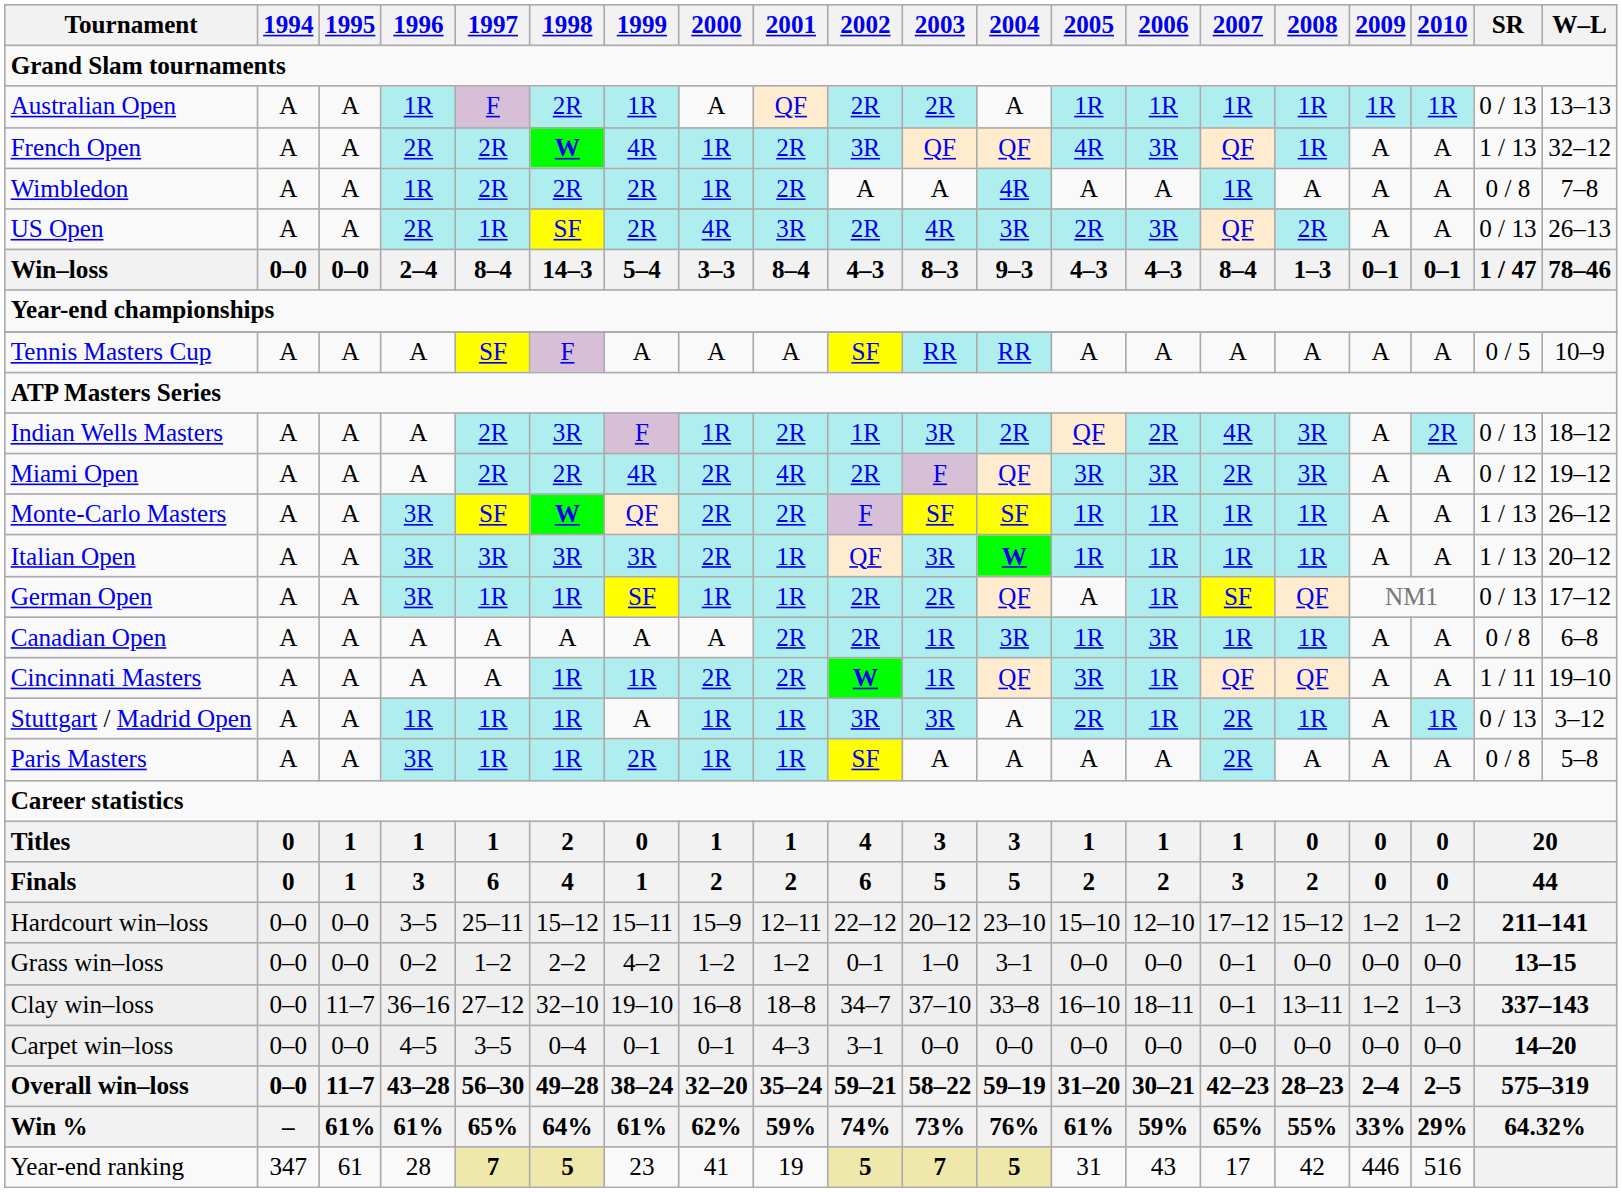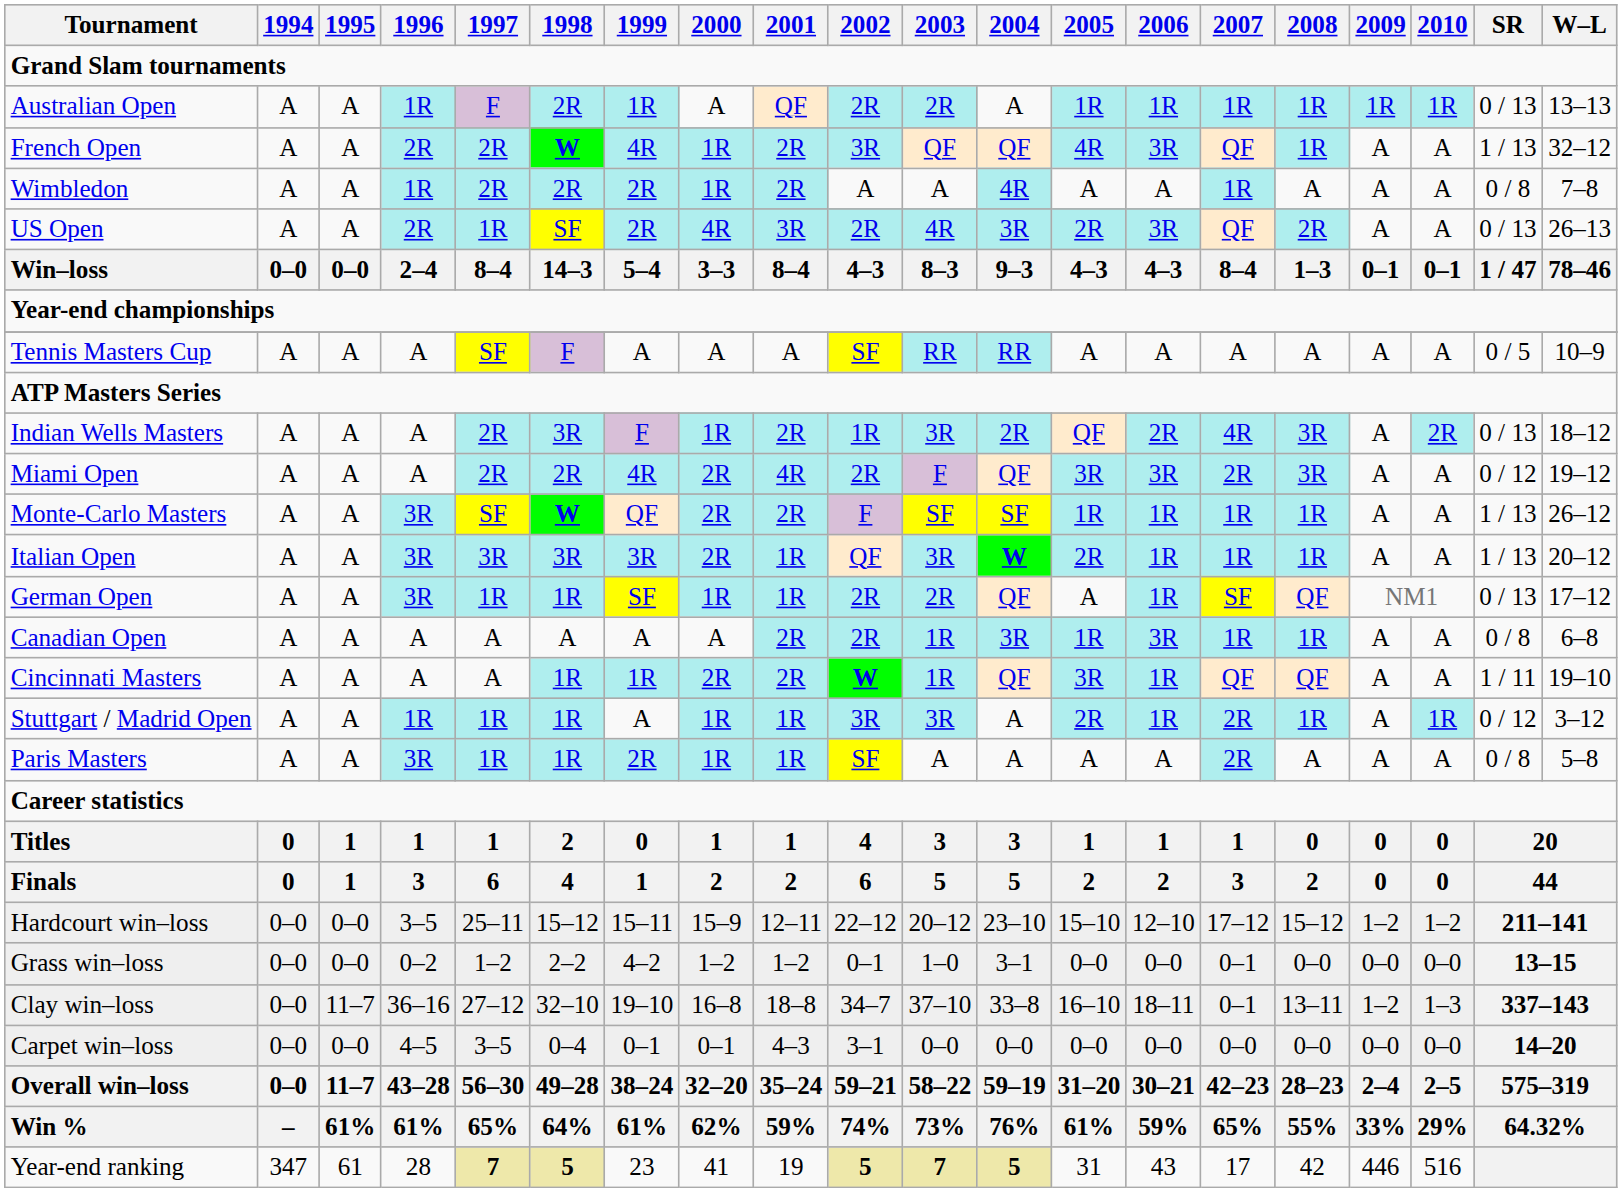 <table class=wikitable style=text-align:center;font-size:97%>
 <tr>
 <th>Tournament</th>
 <th><a href='#'>1994</a></th>
 <th><a href='#'>1995</a></th>
 <th><a href='#'>1996</a></th>
 <th><a href='#'>1997</a></th>
 <th><a href='#'>1998</a></th>
 <th><a href='#'>1999</a></th>
 <th><a href='#'>2000</a></th>
 <th><a href='#'>2001</a></th>
 <th><a href='#'>2002</a></th>
 <th><a href='#'>2003</a></th>
 <th><a href='#'>2004</a></th>
 <th><a href='#'>2005</a></th>
 <th><a href='#'>2006</a></th>
 <th><a href='#'>2007</a></th>
 <th><a href='#'>2008</a></th>
 <th><a href='#'>2009</a></th>
 <th><a href='#'>2010</a></th>
 <th>SR</th>
 <th>W–L</th>
 </tr>
 <tr>
 <td colspan=20 align=left><strong>Grand Slam tournaments</strong></td>
 </tr>
 <tr>
 <td align=left><a href='#'>Australian Open</a></td>
 <td>A</td>
 <td>A</td>
 <td bgcolor=afeeee><a href='#'>1R</a></td>
 <td bgcolor=D8BFD8><a href='#'>F</a></td>
 <td bgcolor=afeeee><a href='#'>2R</a></td>
 <td bgcolor=afeeee><a href='#'>1R</a></td>
 <td>A</td>
 <td bgcolor=ffebcd><a href='#'>QF</a></td>
 <td bgcolor=afeeee><a href='#'>2R</a></td>
 <td bgcolor=afeeee><a href='#'>2R</a></td>
 <td>A</td>
 <td bgcolor=afeeee><a href='#'>1R</a></td>
 <td bgcolor=afeeee><a href='#'>1R</a></td>
 <td bgcolor=afeeee><a href='#'>1R</a></td>
 <td bgcolor=afeeee><a href='#'>1R</a></td>
 <td bgcolor=afeeee><a href='#'>1R</a></td>
 <td bgcolor=afeeee><a href='#'>1R</a></td>
 <td>0 / 13</td>
 <td>13–13</td>
 </tr>
 <tr>
 <td align=left><a href='#'>French Open</a></td>
 <td>A</td>
 <td>A</td>
 <td bgcolor=afeeee><a href='#'>2R</a></td>
 <td bgcolor=afeeee><a href='#'>2R</a></td>
 <td bgcolor=lime><strong><a href='#'>W</a></strong></td>
 <td bgcolor=afeeee><a href='#'>4R</a></td>
 <td bgcolor=afeeee><a href='#'>1R</a></td>
 <td bgcolor=afeeee><a href='#'>2R</a></td>
 <td bgcolor=afeeee><a href='#'>3R</a></td>
 <td bgcolor=ffebcd><a href='#'>QF</a></td>
 <td bgcolor=ffebcd><a href='#'>QF</a></td>
 <td bgcolor=afeeee><a href='#'>4R</a></td>
 <td bgcolor=afeeee><a href='#'>3R</a></td>
 <td bgcolor=ffebcd><a href='#'>QF</a></td>
 <td bgcolor=afeeee><a href='#'>1R</a></td>
 <td>A</td>
 <td>A</td>
 <td>1 / 13</td>
 <td>32–12</td>
 </tr>
 <tr>
 <td align=left><a href='#'>Wimbledon</a></td>
 <td>A</td>
 <td>A</td>
 <td bgcolor=afeeee><a href='#'>1R</a></td>
 <td bgcolor=afeeee><a href='#'>2R</a></td>
 <td bgcolor=afeeee><a href='#'>2R</a></td>
 <td bgcolor=afeeee><a href='#'>2R</a></td>
 <td bgcolor=afeeee><a href='#'>1R</a></td>
 <td bgcolor=afeeee><a href='#'>2R</a></td>
 <td>A</td>
 <td>A</td>
 <td bgcolor=afeeee><a href='#'>4R</a></td>
 <td>A</td>
 <td>A</td>
 <td bgcolor=afeeee><a href='#'>1R</a></td>
 <td>A</td>
 <td>A</td>
 <td>A</td>
 <td>0 / 8</td>
 <td>7–8</td>
 </tr>
 <tr>
 <td align=left><a href='#'>US Open</a></td>
 <td>A</td>
 <td>A</td>
 <td bgcolor=afeeee><a href='#'>2R</a></td>
 <td bgcolor=afeeee><a href='#'>1R</a></td>
 <td bgcolor=yellow><a href='#'>SF</a></td>
 <td bgcolor=afeeee><a href='#'>2R</a></td>
 <td bgcolor=afeeee><a href='#'>4R</a></td>
 <td bgcolor=afeeee><a href='#'>3R</a></td>
 <td bgcolor=afeeee><a href='#'>2R</a></td>
 <td bgcolor=afeeee><a href='#'>4R</a></td>
 <td bgcolor=afeeee><a href='#'>3R</a></td>
 <td bgcolor=afeeee><a href='#'>2R</a></td>
 <td bgcolor=afeeee><a href='#'>3R</a></td>
 <td bgcolor=ffebcd><a href='#'>QF</a></td>
 <td bgcolor=afeeee><a href='#'>2R</a></td>
 <td>A</td>
 <td>A</td>
 <td>0 / 13</td>
 <td>26–13</td>
 </tr>
 <tr>
 <th style=text-align:left>Win–loss</th>
 <th>0–0</th>
 <th>0–0</th>
 <th>2–4</th>
 <th>8–4</th>
 <th>14–3</th>
 <th>5–4</th>
 <th>3–3</th>
 <th>8–4</th>
 <th>4–3</th>
 <th>8–3</th>
 <th>9–3</th>
 <th>4–3</th>
 <th>4–3</th>
 <th>8–4</th>
 <th>1–3</th>
 <th>0–1</th>
 <th>0–1</th>
 <th>1 / 47</th>
 <th>78–46</th>
 </tr>
 <tr>
 <td colspan=20 align=left><strong>Year-end championships</strong></td>
 </tr>
 <tr>
 </tr>
 <tr>
 <td align=left><a href='#'>Tennis Masters Cup</a></td>
 <td>A</td>
 <td>A</td>
 <td>A</td>
 <td bgcolor=yellow><a href='#'>SF</a></td>
 <td bgcolor=D8BFD8><a href='#'>F</a></td>
 <td>A</td>
 <td>A</td>
 <td>A</td>
 <td bgcolor=yellow><a href='#'>SF</a></td>
 <td bgcolor=afeeee><a href='#'>RR</a></td>
 <td bgcolor=afeeee><a href='#'>RR</a></td>
 <td>A</td>
 <td>A</td>
 <td>A</td>
 <td>A</td>
 <td>A</td>
 <td>A</td>
 <td>0 / 5</td>
 <td>10–9</td>
 </tr>
 <tr>
 <td colspan=20 align=left><strong>ATP Masters Series</strong></td>
 </tr>
 <tr>
 <td align=left><a href='#'>Indian Wells Masters</a></td>
 <td>A</td>
 <td>A</td>
 <td>A</td>
 <td bgcolor=afeeee><a href='#'>2R</a></td>
 <td bgcolor=afeeee><a href='#'>3R</a></td>
 <td bgcolor=D8BFD8><a href='#'>F</a></td>
 <td bgcolor=afeeee><a href='#'>1R</a></td>
 <td bgcolor=afeeee><a href='#'>2R</a></td>
 <td bgcolor=afeeee><a href='#'>1R</a></td>
 <td bgcolor=afeeee><a href='#'>3R</a></td>
 <td bgcolor=afeeee><a href='#'>2R</a></td>
 <td bgcolor=ffebcd><a href='#'>QF</a></td>
 <td bgcolor=afeeee><a href='#'>2R</a></td>
 <td bgcolor=afeeee><a href='#'>4R</a></td>
 <td bgcolor=afeeee><a href='#'>3R</a></td>
 <td>A</td>
 <td bgcolor=afeeee><a href='#'>2R</a></td>
 <td>0 / 13</td>
 <td>18–12</td>
 </tr>
 <tr>
 <td align=left><a href='#'>Miami Open</a></td>
 <td>A</td>
 <td>A</td>
 <td>A</td>
 <td bgcolor=afeeee><a href='#'>2R</a></td>
 <td bgcolor=afeeee><a href='#'>2R</a></td>
 <td bgcolor=afeeee><a href='#'>4R</a></td>
 <td bgcolor=afeeee><a href='#'>2R</a></td>
 <td bgcolor=afeeee><a href='#'>4R</a></td>
 <td bgcolor=afeeee><a href='#'>2R</a></td>
 <td bgcolor=D8BFD8><a href='#'>F</a></td>
 <td bgcolor=ffebcd><a href='#'>QF</a></td>
 <td bgcolor=afeeee><a href='#'>3R</a></td>
 <td bgcolor=afeeee><a href='#'>3R</a></td>
 <td bgcolor=afeeee><a href='#'>2R</a></td>
 <td bgcolor=afeeee><a href='#'>3R</a></td>
 <td>A</td>
 <td>A</td>
 <td>0 / 12</td>
 <td>19–12</td>
 </tr>
 <tr>
 <td align=left><a href='#'>Monte-Carlo Masters</a></td>
 <td>A</td>
 <td>A</td>
 <td bgcolor=afeeee><a href='#'>3R</a></td>
 <td bgcolor=yellow><a href='#'>SF</a></td>
 <td bgcolor=lime><strong><a href='#'>W</a></strong></td>
 <td bgcolor=ffebcd><a href='#'>QF</a></td>
 <td bgcolor=afeeee><a href='#'>2R</a></td>
 <td bgcolor=afeeee><a href='#'>2R</a></td>
 <td bgcolor=D8BFD8><a href='#'>F</a></td>
 <td bgcolor=yellow><a href='#'>SF</a></td>
 <td bgcolor=yellow><a href='#'>SF</a></td>
 <td bgcolor=afeeee><a href='#'>1R</a></td>
 <td bgcolor=afeeee><a href='#'>1R</a></td>
 <td bgcolor=afeeee><a href='#'>1R</a></td>
 <td bgcolor=afeeee><a href='#'>1R</a></td>
 <td>A</td>
 <td>A</td>
 <td>1 / 13</td>
 <td>26–12</td>
 </tr>
 <tr>
 <td align=left><a href='#'>Italian Open</a></td>
 <td>A</td>
 <td>A</td>
 <td bgcolor=afeeee><a href='#'>3R</a></td>
 <td bgcolor=afeeee><a href='#'>3R</a></td>
 <td bgcolor=afeeee><a href='#'>3R</a></td>
 <td bgcolor=afeeee><a href='#'>3R</a></td>
 <td bgcolor=afeeee><a href='#'>2R</a></td>
 <td bgcolor=afeeee><a href='#'>1R</a></td>
 <td bgcolor=ffebcd><a href='#'>QF</a></td>
 <td bgcolor=afeeee><a href='#'>3R</a></td>
 <td bgcolor=lime><strong><a href='#'>W</a></strong></td>
-<td bgcolor=afeeee><a href='#'>1R</a></td>
+<td bgcolor=afeeee><a href='#'>2R</a></td>
 <td bgcolor=afeeee><a href='#'>1R</a></td>
 <td bgcolor=afeeee><a href='#'>1R</a></td>
 <td bgcolor=afeeee><a href='#'>1R</a></td>
 <td>A</td>
 <td>A</td>
 <td>1 / 13</td>
 <td>20–12</td>
 </tr>
 <tr>
 <td align=left><a href='#'>German Open</a></td>
 <td>A</td>
 <td>A</td>
 <td bgcolor=afeeee><a href='#'>3R</a></td>
 <td bgcolor=afeeee><a href='#'>1R</a></td>
 <td bgcolor=afeeee><a href='#'>1R</a></td>
 <td bgcolor=yellow><a href='#'>SF</a></td>
 <td bgcolor=afeeee><a href='#'>1R</a></td>
 <td bgcolor=afeeee><a href='#'>1R</a></td>
 <td bgcolor=afeeee><a href='#'>2R</a></td>
 <td bgcolor=afeeee><a href='#'>2R</a></td>
 <td bgcolor=ffebcd><a href='#'>QF</a></td>
 <td>A</td>
 <td bgcolor=afeeee><a href='#'>1R</a></td>
 <td bgcolor=yellow><a href='#'>SF</a></td>
 <td bgcolor=ffebcd><a href='#'>QF</a></td>
 <td colspan=2 style=color:#767676>NM1</td>
 <td>0 / 13</td>
 <td>17–12</td>
 </tr>
 <tr>
 <td align=left><a href='#'>Canadian Open</a></td>
 <td>A</td>
 <td>A</td>
 <td>A</td>
 <td>A</td>
 <td>A</td>
 <td>A</td>
 <td>A</td>
 <td bgcolor=afeeee><a href='#'>2R</a></td>
 <td bgcolor=afeeee><a href='#'>2R</a></td>
 <td bgcolor=afeeee><a href='#'>1R</a></td>
 <td bgcolor=afeeee><a href='#'>3R</a></td>
 <td bgcolor=afeeee><a href='#'>1R</a></td>
 <td bgcolor=afeeee><a href='#'>3R</a></td>
 <td bgcolor=afeeee><a href='#'>1R</a></td>
 <td bgcolor=afeeee><a href='#'>1R</a></td>
 <td>A</td>
 <td>A</td>
 <td>0 / 8</td>
 <td>6–8</td>
 </tr>
 <tr>
 <td align=left><a href='#'>Cincinnati Masters</a></td>
 <td>A</td>
 <td>A</td>
 <td>A</td>
 <td>A</td>
 <td bgcolor=afeeee><a href='#'>1R</a></td>
 <td bgcolor=afeeee><a href='#'>1R</a></td>
 <td bgcolor=afeeee><a href='#'>2R</a></td>
 <td bgcolor=afeeee><a href='#'>2R</a></td>
 <td bgcolor=lime><strong><a href='#'>W</a></strong></td>
 <td bgcolor=afeeee><a href='#'>1R</a></td>
 <td bgcolor=ffebcd><a href='#'>QF</a></td>
 <td bgcolor=afeeee><a href='#'>3R</a></td>
 <td bgcolor=afeeee><a href='#'>1R</a></td>
 <td bgcolor=ffebcd><a href='#'>QF</a></td>
 <td bgcolor=ffebcd><a href='#'>QF</a></td>
 <td>A</td>
 <td>A</td>
 <td>1 / 11</td>
 <td>19–10</td>
 </tr>
 <tr>
 <td align=left><a href='#'>Stuttgart</a> / <a href='#'>Madrid Open</a></td>
 <td>A</td>
 <td>A</td>
 <td bgcolor=afeeee><a href='#'>1R</a></td>
 <td bgcolor=afeeee><a href='#'>1R</a></td>
 <td bgcolor=afeeee><a href='#'>1R</a></td>
 <td>A</td>
 <td bgcolor=afeeee><a href='#'>1R</a></td>
 <td bgcolor=afeeee><a href='#'>1R</a></td>
 <td bgcolor=afeeee><a href='#'>3R</a></td>
 <td bgcolor=afeeee><a href='#'>3R</a></td>
 <td>A</td>
 <td bgcolor=afeeee><a href='#'>2R</a></td>
 <td bgcolor=afeeee><a href='#'>1R</a></td>
 <td bgcolor=afeeee><a href='#'>2R</a></td>
 <td bgcolor=afeeee><a href='#'>1R</a></td>
 <td>A</td>
 <td bgcolor=afeeee><a href='#'>1R</a></td>
-<td>0 / 13</td>
+<td>0 / 12</td>
 <td>3–12</td>
 </tr>
 <tr>
 <td align=left><a href='#'>Paris Masters</a></td>
 <td>A</td>
 <td>A</td>
 <td bgcolor=afeeee><a href='#'>3R</a></td>
 <td bgcolor=afeeee><a href='#'>1R</a></td>
 <td bgcolor=afeeee><a href='#'>1R</a></td>
 <td bgcolor=afeeee><a href='#'>2R</a></td>
 <td bgcolor=afeeee><a href='#'>1R</a></td>
 <td bgcolor=afeeee><a href='#'>1R</a></td>
 <td bgcolor=yellow><a href='#'>SF</a></td>
 <td>A</td>
 <td>A</td>
 <td>A</td>
 <td>A</td>
 <td bgcolor=afeeee><a href='#'>2R</a></td>
 <td>A</td>
 <td>A</td>
 <td>A</td>
 <td>0 / 8</td>
 <td>5–8</td>
 </tr>
 <tr>
 <td colspan=20 align=left><strong>Career statistics</strong></td>
 </tr>
 <tr bgcolor=efefef>
 <th style=text-align:left>Titles</th>
 <th>0</th>
 <th>1</th>
 <th>1</th>
 <th>1</th>
 <th>2</th>
 <th>0</th>
 <th>1</th>
 <th>1</th>
 <th>4</th>
 <th>3</th>
 <th>3</th>
 <th>1</th>
 <th>1</th>
 <th>1</th>
 <th>0</th>
 <th>0</th>
 <th>0</th>
 <th colspan=2>20</th>
 </tr>
 <tr>
 <th style=text-align:left>Finals</th>
 <th>0</th>
 <th>1</th>
 <th>3</th>
 <th>6</th>
 <th>4</th>
 <th>1</th>
 <th>2</th>
 <th>2</th>
 <th>6</th>
 <th>5</th>
 <th>5</th>
 <th>2</th>
 <th>2</th>
 <th>3</th>
 <th>2</th>
 <th>0</th>
 <th>0</th>
 <th colspan=2>44</th>
 </tr>
 <tr bgcolor=efefef>
 <td align=left>Hardcourt win–loss</td>
 <td>0–0</td>
 <td>0–0</td>
 <td>3–5</td>
 <td>25–11</td>
 <td>15–12</td>
 <td>15–11</td>
 <td>15–9</td>
 <td>12–11</td>
 <td>22–12</td>
 <td>20–12</td>
 <td>23–10</td>
 <td>15–10</td>
 <td>12–10</td>
 <td>17–12</td>
 <td>15–12</td>
 <td>1–2</td>
 <td>1–2</td>
 <th colspan=2>211–141</th>
 </tr>
 <tr bgcolor=efefef>
 <td align=left>Grass win–loss</td>
 <td>0–0</td>
 <td>0–0</td>
 <td>0–2</td>
 <td>1–2</td>
 <td>2–2</td>
 <td>4–2</td>
 <td>1–2</td>
 <td>1–2</td>
 <td>0–1</td>
 <td>1–0</td>
 <td>3–1</td>
 <td>0–0</td>
 <td>0–0</td>
 <td>0–1</td>
 <td>0–0</td>
 <td>0–0</td>
 <td>0–0</td>
 <th colspan=2>13–15</th>
 </tr>
 <tr bgcolor=efefef>
 <td align=left>Clay win–loss</td>
 <td>0–0</td>
 <td>11–7</td>
 <td>36–16</td>
 <td>27–12</td>
 <td>32–10</td>
 <td>19–10</td>
 <td>16–8</td>
 <td>18–8</td>
 <td>34–7</td>
 <td>37–10</td>
 <td>33–8</td>
 <td>16–10</td>
 <td>18–11</td>
 <td>0–1</td>
 <td>13–11</td>
 <td>1–2</td>
 <td>1–3</td>
 <th colspan=2>337–143</th>
 </tr>
 <tr bgcolor=efefef>
 <td align=left>Carpet win–loss</td>
 <td>0–0</td>
 <td>0–0</td>
 <td>4–5</td>
 <td>3–5</td>
 <td>0–4</td>
 <td>0–1</td>
 <td>0–1</td>
 <td>4–3</td>
 <td>3–1</td>
 <td>0–0</td>
 <td>0–0</td>
 <td>0–0</td>
 <td>0–0</td>
 <td>0–0</td>
 <td>0–0</td>
 <td>0–0</td>
 <td>0–0</td>
 <th colspan=2>14–20</th>
 </tr>
 <tr>
 <th style=text-align:left>Overall win–loss</th>
 <th>0–0</th>
 <th>11–7</th>
 <th>43–28</th>
 <th>56–30</th>
 <th>49–28</th>
 <th>38–24</th>
 <th>32–20</th>
 <th>35–24</th>
 <th>59–21</th>
 <th>58–22</th>
 <th>59–19</th>
 <th>31–20</th>
 <th>30–21</th>
 <th>42–23</th>
 <th>28–23</th>
 <th>2–4</th>
 <th>2–5</th>
 <th colspan=2>575–319</th>
 </tr>
 <tr>
 <th style=text-align:left>Win %</th>
 <th>–</th>
 <th>61%</th>
 <th>61%</th>
 <th>65%</th>
 <th>64%</th>
 <th>61%</th>
 <th>62%</th>
 <th>59%</th>
 <th>74%</th>
 <th>73%</th>
 <th>76%</th>
 <th>61%</th>
 <th>59%</th>
 <th>65%</th>
 <th>55%</th>
 <th>33%</th>
 <th>29%</th>
 <th colspan=2>64.32%</th>
 </tr>
 <tr>
 <td align=left>Year-end ranking</td>
 <td>347</td>
 <td>61</td>
 <td>28</td>
 <td bgcolor=EEE8AA><strong>7</strong></td>
 <td bgcolor=EEE8AA><strong>5</strong></td>
 <td>23</td>
 <td>41</td>
 <td>19</td>
 <td bgcolor=EEE8AA><strong>5</strong></td>
 <td bgcolor=EEE8AA><strong>7</strong></td>
 <td bgcolor=EEE8AA><strong>5</strong></td>
 <td>31</td>
 <td>43</td>
 <td>17</td>
 <td>42</td>
 <td>446</td>
 <td>516</td>
 <th colspan=2></th>
 </tr>
 </table>
